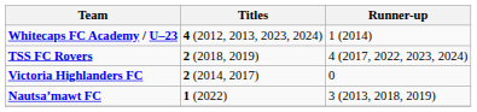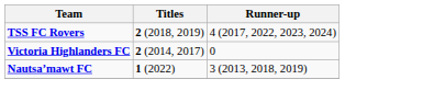 <table class="wikitable" style="text-align: left;">
 <tr>
 <th>Team</th>
 <th>Titles</th>
 <th>Runner-up</th>
-</tr>
-<tr>
-<td><strong><a href='#'>Whitecaps FC Academy</a> / <a href='#'>U–23</a></strong></td>
-<td><strong>4</strong> (2012, 2013, 2023, 2024)</td>
-<td>1 (2014)</td>
 </tr>
 <tr>
 <td><strong><a href='#'>TSS FC Rovers</a></strong></td>
 <td><strong>2</strong> (2018, 2019)</td>
 <td>4 (2017, 2022, 2023, 2024)</td>
 </tr>
 <tr>
 <td><strong><a href='#'>Victoria Highlanders FC</a></strong></td>
 <td><strong>2</strong> (2014, 2017)</td>
 <td>0</td>
 </tr>
 <tr>
 <td><strong><a href='#'>Nautsa’mawt FC</a></strong></td>
 <td><strong>1</strong> (2022)</td>
 <td>3 (2013, 2018, 2019)</td>
 </tr>
 <tr>
 </tr>
 </table>
